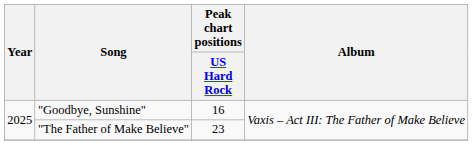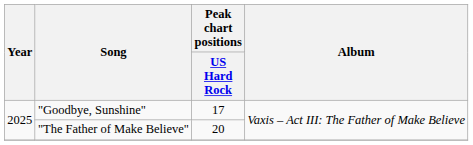 <table class="wikitable" style="text-align:center;">
 <tr>
 <th rowspan="2">Year</th>
 <th rowspan="2">Song</th>
 <th colspan="1">Peak chart positions</th>
 <th rowspan="2">Album</th>
 </tr>
 <tr>
 <th width="35"><a href='#'>US<br>Hard<br>Rock</a></th>
 </tr>
 <tr>
 <td rowspan="2">2025</td>
 <td align="left">"Goodbye, Sunshine"</td>
-<td>16</td>
+<td>17</td>
 <td rowspan="2"><em>Vaxis – Act III: The Father of Make Believe</em></td>
 </tr>
 <tr>
 <td align="left">"The Father of Make Believe"</td>
-<td>23</td>
+<td>20</td>
 </tr>
 <tr>
 </tr>
 </table>
